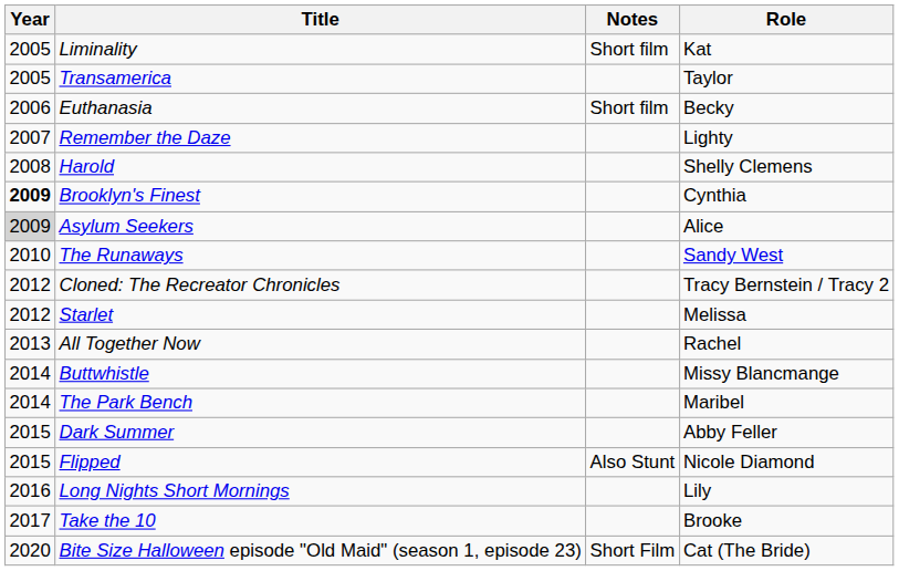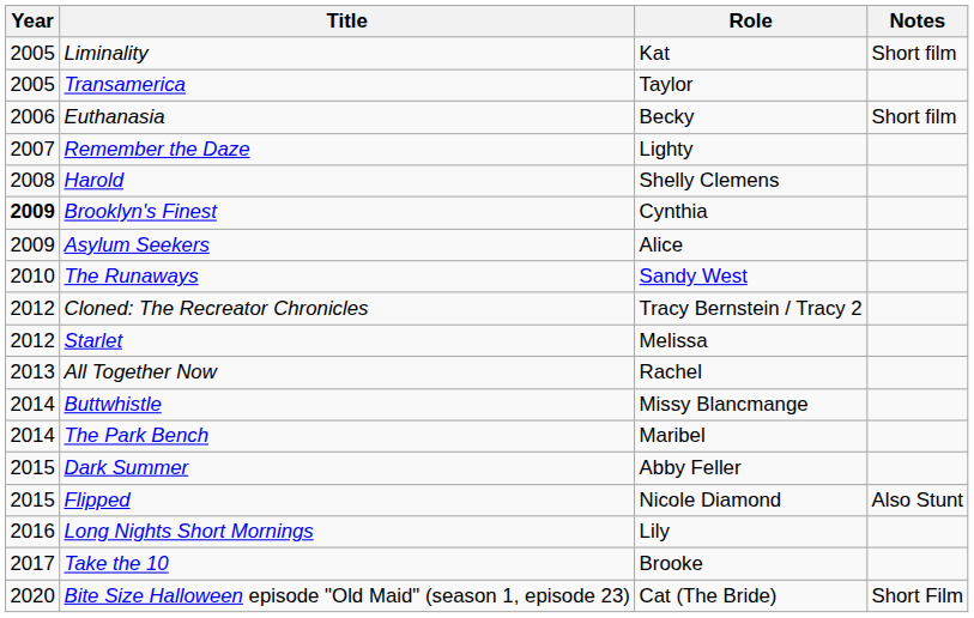 <table class="wikitable sortable">
 <tr>
 <th>Year</th>
 <th>Title</th>
+<th>Role</th>
 <th class="unsortable">Notes</th>
-<th>Role</th>
 </tr>
 <tr>
 <td>2005</td>
 <td><em>Liminality</em></td>
+<td>Kat</td>
 <td>Short film</td>
-<td>Kat</td>
 </tr>
 <tr>
 <td>2005</td>
 <td><em><a href='#'>Transamerica</a></em></td>
+<td>Taylor</td>
 <td></td>
-<td>Taylor</td>
 </tr>
 <tr>
 <td>2006</td>
 <td><em>Euthanasia</em></td>
+<td>Becky</td>
 <td>Short film</td>
-<td>Becky</td>
 </tr>
 <tr>
 <td>2007</td>
 <td><em><a href='#'>Remember the Daze</a></em></td>
+<td>Lighty</td>
 <td></td>
-<td>Lighty</td>
 </tr>
 <tr>
 <td>2008</td>
 <td><em><a href='#'>Harold</a></em></td>
+<td>Shelly Clemens</td>
 <td></td>
-<td>Shelly Clemens</td>
 </tr>
 <tr>
 <td><strong>2009</strong></td>
 <td><em><a href='#'>Brooklyn's Finest</a></em></td>
+<td>Cynthia</td>
 <td></td>
-<td>Cynthia</td>
 </tr>
 <tr>
-<td style="background: lightgrey;">2009</td>
+<td>2009</td>
 <td><em><a href='#'>Asylum Seekers</a></em></td>
+<td>Alice</td>
 <td></td>
-<td>Alice</td>
 </tr>
 <tr>
 <td>2010</td>
 <td><em><a href='#'>The Runaways</a></em></td>
+<td><a href='#'>Sandy West</a></td>
 <td></td>
-<td><a href='#'>Sandy West</a></td>
 </tr>
 <tr>
 <td>2012</td>
 <td><em>Cloned: The Recreator Chronicles</em></td>
+<td>Tracy Bernstein / Tracy 2</td>
 <td></td>
-<td>Tracy Bernstein / Tracy 2</td>
 </tr>
 <tr>
 <td>2012</td>
 <td><em><a href='#'>Starlet</a></em></td>
+<td>Melissa</td>
 <td></td>
-<td>Melissa</td>
 </tr>
 <tr>
 <td>2013</td>
 <td><em>All Together Now</em></td>
+<td>Rachel</td>
 <td></td>
-<td>Rachel</td>
 </tr>
 <tr>
 <td>2014</td>
 <td><em><a href='#'>Buttwhistle</a></em></td>
+<td>Missy Blancmange</td>
 <td></td>
-<td>Missy Blancmange</td>
 </tr>
 <tr>
 <td>2014</td>
 <td><em><a href='#'>The Park Bench</a></em></td>
+<td>Maribel</td>
 <td></td>
-<td>Maribel</td>
 </tr>
 <tr>
 <td>2015</td>
 <td><em><a href='#'>Dark Summer</a></em></td>
+<td>Abby Feller</td>
 <td></td>
-<td>Abby Feller</td>
 </tr>
 <tr>
 <td>2015</td>
 <td><em><a href='#'>Flipped</a></em></td>
+<td>Nicole Diamond</td>
 <td>Also Stunt</td>
-<td>Nicole Diamond</td>
 </tr>
 <tr>
 <td>2016</td>
 <td><em><a href='#'>Long Nights Short Mornings</a></em></td>
+<td>Lily</td>
 <td></td>
-<td>Lily</td>
 </tr>
 <tr>
 <td>2017</td>
 <td><em><a href='#'>Take the 10</a></em></td>
+<td>Brooke</td>
 <td></td>
-<td>Brooke</td>
 </tr>
 <tr>
 <td>2020</td>
 <td><em><a href='#'>Bite Size Halloween</a></em> episode "Old Maid" (season 1, episode 23)</td>
+<td>Cat (The Bride)</td>
 <td>Short Film</td>
-<td>Cat (The Bride)</td>
 </tr>
 </table>
